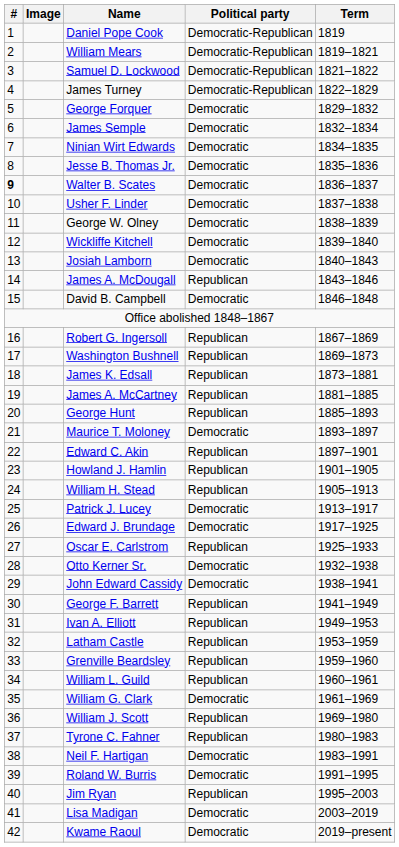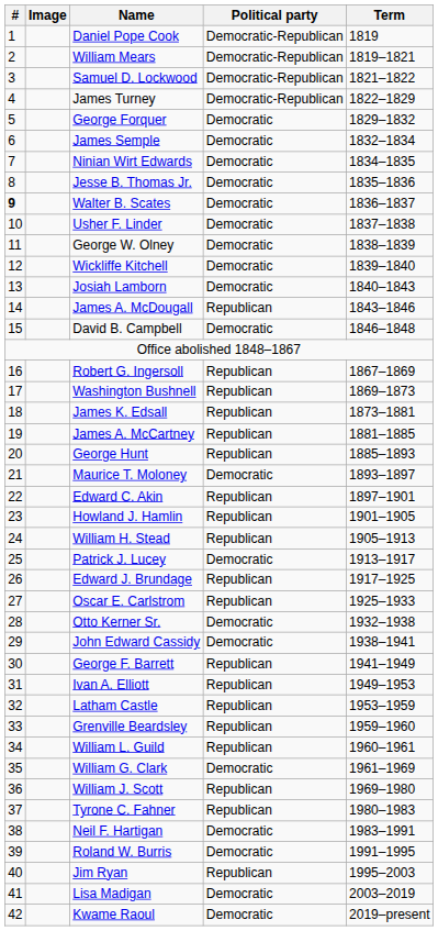 <table class="wikitable" border="1">
 <tr>
 <th>#</th>
 <th>Image</th>
 <th>Name</th>
 <th>Political party</th>
 <th>Term</th>
 </tr>
 <tr>
 <td>1</td>
 <td></td>
 <td><a href='#'>Daniel Pope Cook</a></td>
 <td>Democratic-Republican</td>
 <td>1819</td>
 </tr>
 <tr>
 <td>2</td>
 <td></td>
 <td><a href='#'>William Mears</a></td>
 <td>Democratic-Republican</td>
 <td>1819–1821</td>
 </tr>
 <tr>
 <td>3</td>
 <td></td>
 <td><a href='#'>Samuel D. Lockwood</a></td>
 <td>Democratic-Republican</td>
 <td>1821–1822</td>
 </tr>
 <tr>
 <td>4</td>
 <td></td>
 <td>James Turney</td>
 <td>Democratic-Republican</td>
 <td>1822–1829</td>
 </tr>
 <tr ->
 <td>5</td>
 <td></td>
 <td><a href='#'>George Forquer</a></td>
 <td>Democratic</td>
 <td>1829–1832</td>
 </tr>
 <tr>
 <td>6</td>
 <td></td>
 <td><a href='#'>James Semple</a></td>
 <td>Democratic</td>
 <td>1832–1834</td>
 </tr>
 <tr ->
 <td>7</td>
 <td></td>
 <td><a href='#'>Ninian Wirt Edwards</a></td>
 <td>Democratic</td>
 <td>1834–1835</td>
 </tr>
 <tr>
 <td>8</td>
 <td></td>
 <td><a href='#'>Jesse B. Thomas Jr.</a></td>
 <td>Democratic</td>
 <td>1835–1836</td>
 </tr>
 <tr ->
 <td><strong>9</strong></td>
 <td></td>
 <td><a href='#'>Walter B. Scates</a></td>
 <td>Democratic</td>
 <td>1836–1837</td>
 </tr>
 <tr>
 <td>10</td>
 <td></td>
 <td><a href='#'>Usher F. Linder</a></td>
 <td>Democratic</td>
 <td>1837–1838</td>
 </tr>
 <tr ->
 <td>11</td>
 <td></td>
 <td>George W. Olney</td>
 <td>Democratic</td>
 <td>1838–1839</td>
 </tr>
 <tr ->
 <td>12</td>
 <td></td>
 <td><a href='#'>Wickliffe Kitchell</a></td>
 <td>Democratic</td>
 <td>1839–1840</td>
 </tr>
 <tr>
 <td>13</td>
 <td></td>
 <td><a href='#'>Josiah Lamborn</a></td>
 <td>Democratic</td>
 <td>1840–1843</td>
 </tr>
 <tr>
 <td>14</td>
 <td></td>
 <td><a href='#'>James A. McDougall</a></td>
 <td>Republican</td>
 <td>1843–1846</td>
 </tr>
 <tr ->
 <td>15</td>
 <td></td>
 <td>David B. Campbell</td>
 <td>Democratic</td>
 <td>1846–1848</td>
 </tr>
 <tr>
 <td colspan=5 align=center>Office abolished 1848–1867</td>
 </tr>
 <tr>
 <td>16</td>
 <td></td>
 <td><a href='#'>Robert G. Ingersoll</a></td>
 <td>Republican</td>
 <td>1867–1869</td>
 </tr>
 <tr>
 <td>17</td>
 <td></td>
 <td><a href='#'>Washington Bushnell</a></td>
 <td>Republican</td>
 <td>1869–1873</td>
 </tr>
 <tr>
 <td>18</td>
 <td></td>
 <td><a href='#'>James K. Edsall</a></td>
 <td>Republican</td>
 <td>1873–1881</td>
 </tr>
 <tr>
 <td>19</td>
 <td></td>
 <td><a href='#'>James A. McCartney</a></td>
 <td>Republican</td>
 <td>1881–1885</td>
 </tr>
 <tr>
 <td>20</td>
 <td></td>
 <td><a href='#'>George Hunt</a></td>
 <td>Republican</td>
 <td>1885–1893</td>
 </tr>
 <tr>
 <td>21</td>
 <td></td>
 <td><a href='#'>Maurice T. Moloney</a></td>
 <td>Democratic</td>
 <td>1893–1897</td>
 </tr>
 <tr>
 <td>22</td>
 <td></td>
 <td><a href='#'>Edward C. Akin</a></td>
 <td>Republican</td>
 <td>1897–1901</td>
 </tr>
 <tr>
 <td>23</td>
 <td></td>
 <td><a href='#'>Howland J. Hamlin</a></td>
 <td>Republican</td>
 <td>1901–1905</td>
 </tr>
 <tr>
 <td>24</td>
 <td></td>
 <td><a href='#'>William H. Stead</a></td>
 <td>Republican</td>
 <td>1905–1913</td>
 </tr>
 <tr>
 <td>25</td>
 <td></td>
 <td><a href='#'>Patrick J. Lucey</a></td>
 <td>Democratic</td>
 <td>1913–1917</td>
 </tr>
 <tr>
 <td>26</td>
 <td></td>
 <td><a href='#'>Edward J. Brundage</a></td>
-<td>Democratic</td>
+<td>Republican</td>
 <td>1917–1925</td>
 </tr>
 <tr>
 <td>27</td>
 <td></td>
 <td><a href='#'>Oscar E. Carlstrom</a></td>
 <td>Republican</td>
 <td>1925–1933</td>
 </tr>
 <tr>
 <td>28</td>
 <td></td>
 <td><a href='#'>Otto Kerner Sr.</a></td>
 <td>Democratic</td>
 <td>1932–1938</td>
 </tr>
 <tr>
 <td>29</td>
 <td></td>
 <td><a href='#'>John Edward Cassidy</a></td>
 <td>Democratic</td>
 <td>1938–1941</td>
 </tr>
 <tr>
 <td>30</td>
 <td></td>
 <td><a href='#'>George F. Barrett</a></td>
 <td>Republican</td>
 <td>1941–1949</td>
 </tr>
 <tr>
 <td>31</td>
 <td></td>
 <td><a href='#'>Ivan A. Elliott</a></td>
 <td>Republican</td>
 <td>1949–1953</td>
 </tr>
 <tr>
 <td>32</td>
 <td></td>
 <td><a href='#'>Latham Castle</a></td>
 <td>Republican</td>
 <td>1953–1959</td>
 </tr>
 <tr>
 <td>33</td>
 <td></td>
 <td><a href='#'>Grenville Beardsley</a></td>
 <td>Republican</td>
 <td>1959–1960</td>
 </tr>
 <tr>
 <td>34</td>
 <td></td>
 <td><a href='#'>William L. Guild</a></td>
 <td>Republican</td>
 <td>1960–1961</td>
 </tr>
 <tr>
 <td>35</td>
 <td></td>
 <td><a href='#'>William G. Clark</a></td>
 <td>Democratic</td>
 <td>1961–1969</td>
 </tr>
 <tr>
 <td>36</td>
 <td></td>
 <td><a href='#'>William J. Scott</a></td>
 <td>Republican</td>
 <td>1969–1980</td>
 </tr>
 <tr>
 <td>37</td>
 <td></td>
 <td><a href='#'>Tyrone C. Fahner</a></td>
 <td>Republican</td>
 <td>1980–1983</td>
 </tr>
 <tr>
 <td>38</td>
 <td></td>
 <td><a href='#'>Neil F. Hartigan</a></td>
 <td>Democratic</td>
 <td>1983–1991</td>
 </tr>
 <tr>
 <td>39</td>
 <td></td>
 <td><a href='#'>Roland W. Burris</a></td>
 <td>Democratic</td>
 <td>1991–1995</td>
 </tr>
 <tr>
 <td>40</td>
 <td></td>
 <td><a href='#'>Jim Ryan</a></td>
 <td>Republican</td>
 <td>1995–2003</td>
 </tr>
 <tr>
 <td>41</td>
 <td></td>
 <td><a href='#'>Lisa Madigan</a></td>
 <td>Democratic</td>
 <td>2003–2019</td>
 </tr>
 <tr>
 <td>42</td>
 <td></td>
 <td><a href='#'>Kwame Raoul</a></td>
 <td>Democratic</td>
 <td>2019–present</td>
 </tr>
 </table>
